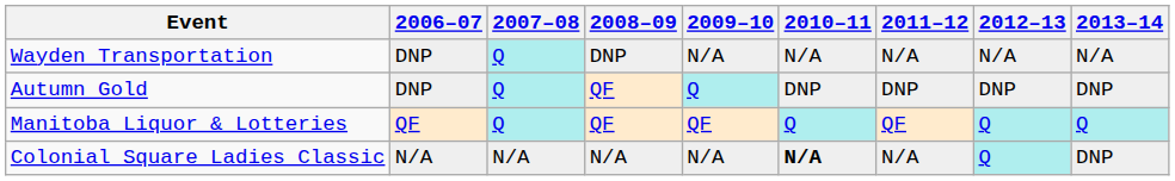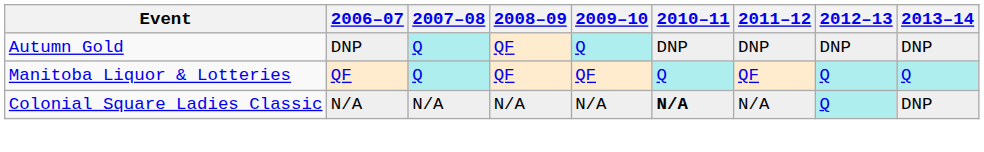 <table class="wikitable">
 <tr>
 <th>Event</th>
 <th><a href='#'>2006–07</a></th>
 <th><a href='#'>2007–08</a></th>
 <th><a href='#'>2008–09</a></th>
 <th><a href='#'>2009–10</a></th>
 <th><a href='#'>2010–11</a></th>
 <th><a href='#'>2011–12</a></th>
 <th><a href='#'>2012–13</a></th>
 <th><a href='#'>2013–14</a></th>
-</tr>
-<tr>
-<td><a href='#'>Wayden Transportation</a></td>
-<td style="background:#EFEFEF;">DNP</td>
-<td style="background:#afeeee;"><a href='#'>Q</a></td>
-<td style="background:#EFEFEF;">DNP</td>
-<td style="background:#EFEFEF;">N/A</td>
-<td style="background:#EFEFEF;">N/A</td>
-<td style="background:#EFEFEF;">N/A</td>
-<td style="background:#EFEFEF;">N/A</td>
-<td style="background:#EFEFEF;">N/A</td>
 </tr>
 <tr>
 <td><a href='#'>Autumn Gold</a></td>
 <td style="background:#EFEFEF;">DNP</td>
 <td style="background:#afeeee;"><a href='#'>Q</a></td>
 <td style="background:#ffebcd;"><a href='#'>QF</a></td>
 <td style="background:#afeeee;"><a href='#'>Q</a></td>
 <td style="background:#EFEFEF;">DNP</td>
 <td style="background:#EFEFEF;">DNP</td>
 <td style="background:#EFEFEF;">DNP</td>
 <td style="background:#EFEFEF;">DNP</td>
 </tr>
 <tr>
 <td><a href='#'>Manitoba Liquor & Lotteries</a></td>
 <td style="background:#ffebcd;"><a href='#'>QF</a></td>
 <td style="background:#afeeee;"><a href='#'>Q</a></td>
 <td style="background:#ffebcd;"><a href='#'>QF</a></td>
 <td style="background:#ffebcd;"><a href='#'>QF</a></td>
 <td style="background:#afeeee;"><a href='#'>Q</a></td>
 <td style="background:#ffebcd;"><a href='#'>QF</a></td>
 <td style="background:#afeeee;"><a href='#'>Q</a></td>
 <td style="background:#afeeee;"><a href='#'>Q</a></td>
 </tr>
 <tr>
 <td><a href='#'>Colonial Square Ladies Classic</a></td>
 <td style="background:#EFEFEF;">N/A</td>
 <td style="background:#EFEFEF;">N/A</td>
 <td style="background:#EFEFEF;">N/A</td>
 <td style="background:#EFEFEF;">N/A</td>
 <td style="background:#EFEFEF;"><strong>N/A</strong></td>
 <td style="background:#EFEFEF;">N/A</td>
 <td style="background:#afeeee;"><a href='#'>Q</a></td>
 <td style="background:#EFEFEF;">DNP</td>
 </tr>
 </table>
